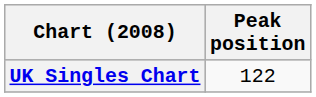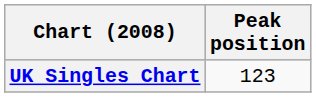 <table class="wikitable plainrowheaders" style="text-align:center">
 <tr>
 <th scope="col">Chart (2008)</th>
 <th scope="col">Peak<br>position</th>
 </tr>
 <tr>
 <th scope="row"><a href='#'>UK Singles Chart</a></th>
-<td style="text-align:center;">122</td>
+<td style="text-align:center;">123</td>
 </tr>
 </table>
